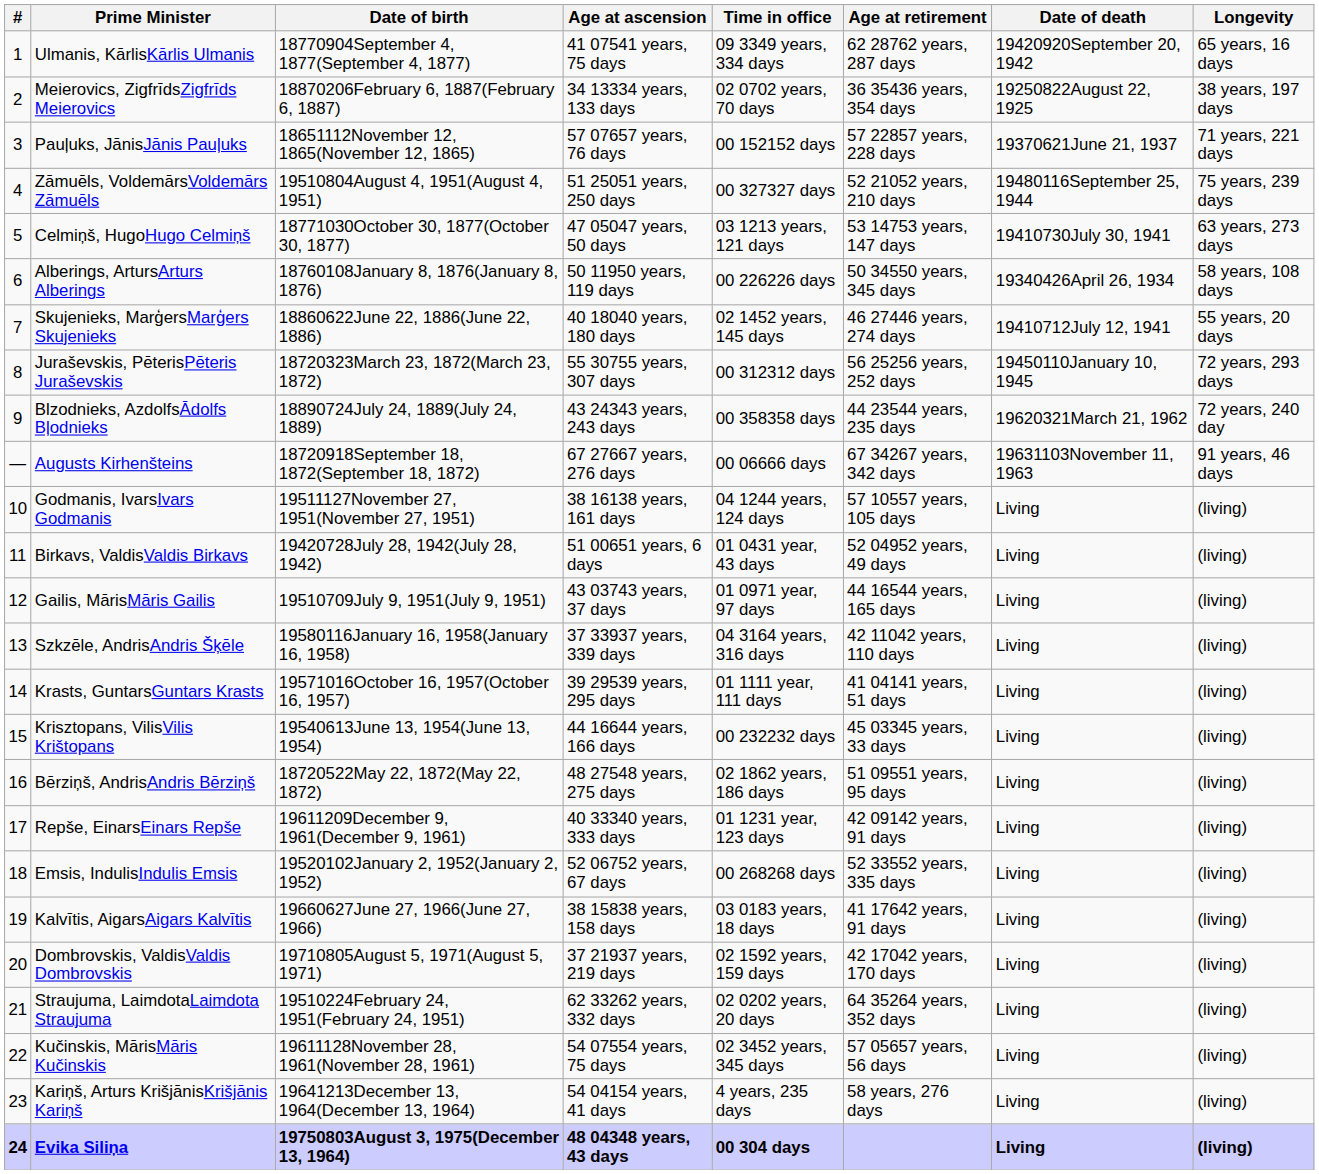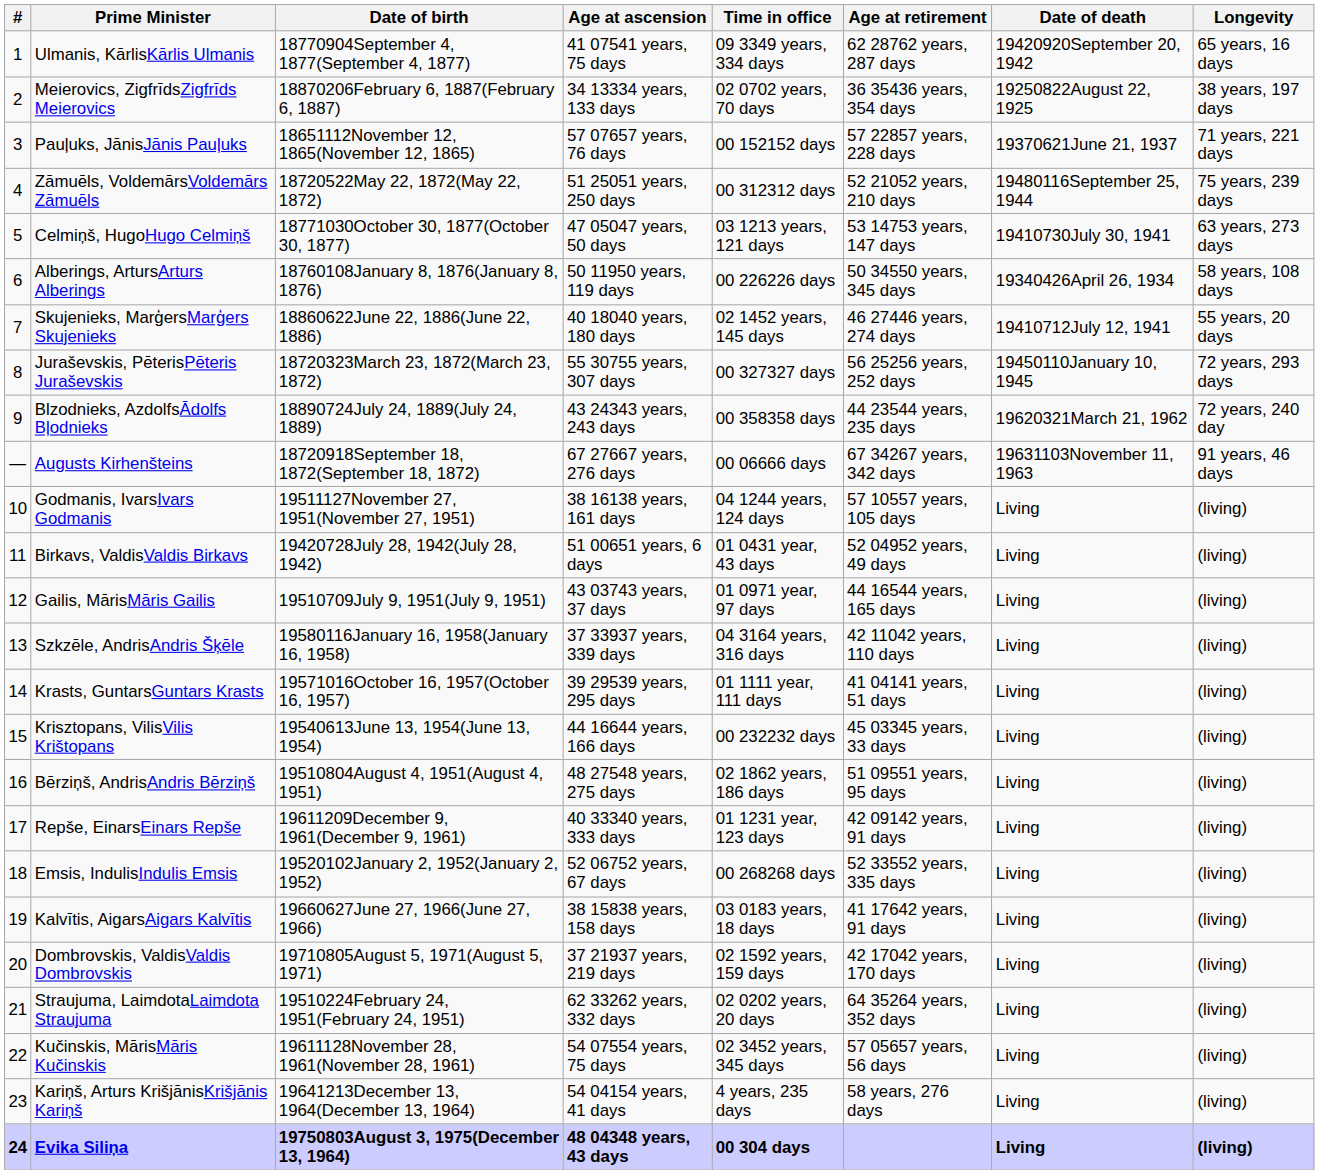 <table class="wikitable sortable">
 <tr>
 <th>#</th>
 <th>Prime Minister</th>
 <th>Date of birth</th>
 <th>Age at ascension<br></th>
 <th>Time in office<br></th>
 <th>Age at retirement<br></th>
 <th>Date of death</th>
 <th>Longevity</th>
 </tr>
 <tr>
 <td align="center">1</td>
 <td><span>Ulmanis, Kārlis</span><a href='#'>Kārlis Ulmanis</a></td>
 <td><span>18770904</span>September 4, 1877<span>(<span>September 4, 1877</span>)</span></td>
 <td><span>41 075</span>41 years, 75 days</td>
 <td><span>09 334</span>9 years, 334 days</td>
 <td><span>62 287</span>62 years, 287 days</td>
 <td><span>19420920</span>September 20, 1942</td>
 <td><span></span>65 years, 16 days</td>
 </tr>
 <tr>
 <td align="center">2</td>
 <td><span>Meierovics, Zigfrīds</span><a href='#'>Zigfrīds Meierovics</a></td>
 <td><span>18870206</span>February 6, 1887<span>(<span>February 6, 1887</span>)</span></td>
 <td><span>34 133</span>34 years, 133 days</td>
 <td><span>02 070</span>2 years, 70 days</td>
 <td><span>36 354</span>36 years, 354 days</td>
 <td><span>19250822</span>August 22, 1925</td>
 <td><span></span>38 years, 197 days</td>
 </tr>
 <tr>
 <td align="center">3</td>
 <td><span>Pauļuks, Jānis</span><a href='#'>Jānis Pauļuks</a></td>
 <td><span>18651112</span>November 12, 1865<span>(<span>November 12, 1865</span>)</span></td>
 <td><span>57 076</span>57 years, 76 days</td>
 <td><span>00 152</span>152 days</td>
 <td><span>57 228</span>57 years, 228 days</td>
 <td><span>19370621</span>June 21, 1937</td>
 <td><span></span>71 years, 221 days</td>
 </tr>
 <tr>
 <td align="center">4</td>
 <td><span>Zāmuēls, Voldemārs</span><a href='#'>Voldemārs Zāmuēls</a></td>
-<td><span>19510804</span>August 4, 1951<span>(<span>August 4, 1951</span>)</span></td>
+<td><span>18720522</span>May 22, 1872<span>(<span>May 22, 1872</span>)</span></td>
 <td><span>51 250</span>51 years, 250 days</td>
-<td><span>00 327</span>327 days</td>
+<td><span>00 312</span>312 days</td>
 <td><span>52 210</span>52 years, 210 days</td>
 <td><span>19480116</span>September 25, 1944</td>
 <td><span></span>75 years, 239 days</td>
 </tr>
 <tr>
 <td align="center">5</td>
 <td><span>Celmiņš, Hugo</span><a href='#'>Hugo Celmiņš</a></td>
 <td><span>18771030</span>October 30, 1877<span>(<span>October 30, 1877</span>)</span></td>
 <td><span>47 050</span>47 years, 50 days</td>
 <td><span>03 121</span>3 years, 121 days</td>
 <td><span>53 147</span>53 years, 147 days</td>
 <td><span>19410730</span>July 30, 1941</td>
 <td><span></span>63 years, 273 days</td>
 </tr>
 <tr>
 <td align="center">6</td>
 <td><span>Alberings, Arturs</span><a href='#'>Arturs Alberings</a></td>
 <td><span>18760108</span>January 8, 1876<span>(<span>January 8, 1876</span>)</span></td>
 <td><span>50 119</span>50 years, 119 days</td>
 <td><span>00 226</span>226 days</td>
 <td><span>50 345</span>50 years, 345 days</td>
 <td><span>19340426</span>April 26, 1934</td>
 <td><span></span>58 years, 108 days</td>
 </tr>
 <tr>
 <td align="center">7</td>
 <td><span>Skujenieks, Marģers</span><a href='#'>Marģers Skujenieks</a></td>
 <td><span>18860622</span>June 22, 1886<span>(<span>June 22, 1886</span>)</span></td>
 <td><span>40 180</span>40 years, 180 days</td>
 <td><span>02 145</span>2 years, 145 days</td>
 <td><span>46 274</span>46 years, 274 days</td>
 <td><span>19410712</span>July 12, 1941</td>
 <td><span></span>55 years, 20 days</td>
 </tr>
 <tr>
 <td align="center">8</td>
 <td><span>Juraševskis, Pēteris</span><a href='#'>Pēteris Juraševskis</a></td>
 <td><span>18720323</span>March 23, 1872<span>(<span>March 23, 1872</span>)</span></td>
 <td><span>55 307</span>55 years, 307 days</td>
-<td><span>00 312</span>312 days</td>
+<td><span>00 327</span>327 days</td>
 <td><span>56 252</span>56 years, 252 days</td>
 <td><span>19450110</span>January 10, 1945</td>
 <td><span></span>72 years, 293 days</td>
 </tr>
 <tr>
 <td align="center">9</td>
 <td><span>Blzodnieks, Azdolfs</span><a href='#'>Ādolfs Bļodnieks</a></td>
 <td><span>18890724</span>July 24, 1889<span>(<span>July 24, 1889</span>)</span></td>
 <td><span>43 243</span>43 years, 243 days</td>
 <td><span>00 358</span>358 days</td>
 <td><span>44 235</span>44 years, 235 days</td>
 <td><span>19620321</span>March 21, 1962</td>
 <td><span></span>72 years, 240 day</td>
 </tr>
 <tr>
 <td align="center">—</td>
 <td><a href='#'>Augusts Kirhenšteins</a> </td>
 <td><span>18720918</span>September 18, 1872<span>(<span>September 18, 1872</span>)</span></td>
 <td><span>67 276</span>67 years, 276 days</td>
 <td><span>00 066</span>66 days</td>
 <td><span>67 342</span>67 years, 342 days</td>
 <td><span>19631103</span>November 11, 1963</td>
 <td><span></span>91 years, 46 days</td>
 </tr>
 <tr>
 <td align="center">10</td>
 <td><span>Godmanis, Ivars</span><a href='#'>Ivars Godmanis</a></td>
 <td><span>19511127</span>November 27, 1951<span>(<span>November 27, 1951</span>)</span></td>
 <td><span>38 161</span>38 years, 161 days</td>
 <td><span>04 124</span>4 years, 124 days</td>
 <td><span>57 105</span>57 years, 105 days</td>
 <td>Living</td>
 <td><span></span> (living)</td>
 </tr>
 <tr>
 <td align="center">11</td>
 <td><span>Birkavs, Valdis</span><a href='#'>Valdis Birkavs</a></td>
 <td><span>19420728</span>July 28, 1942<span>(<span>July 28, 1942</span>)</span></td>
 <td><span>51 006</span>51 years, 6 days</td>
 <td><span>01 043</span>1 year, 43 days</td>
 <td><span>52 049</span>52 years, 49 days</td>
 <td>Living</td>
 <td><span></span> (living)</td>
 </tr>
 <tr>
 <td align="center">12</td>
 <td><span>Gailis, Māris</span><a href='#'>Māris Gailis</a></td>
 <td><span>19510709</span>July 9, 1951<span>(<span>July 9, 1951</span>)</span></td>
 <td><span>43 037</span>43 years, 37 days</td>
 <td><span>01 097</span>1 year, 97 days</td>
 <td><span>44 165</span>44 years, 165 days</td>
 <td>Living</td>
 <td><span></span> (living)</td>
 </tr>
 <tr>
 <td align="center">13</td>
 <td><span>Szkzēle, Andris</span><a href='#'>Andris Šķēle</a></td>
 <td><span>19580116</span>January 16, 1958<span>(<span>January 16, 1958</span>)</span></td>
 <td><span>37 339</span>37 years, 339 days</td>
 <td><span>04 316</span>4 years, 316 days</td>
 <td><span>42 110</span>42 years, 110 days</td>
 <td>Living</td>
 <td><span></span> (living)</td>
 </tr>
 <tr>
 <td align="center">14</td>
 <td><span>Krasts, Guntars</span><a href='#'>Guntars Krasts</a></td>
 <td><span>19571016</span>October 16, 1957<span>(<span>October 16, 1957</span>)</span></td>
 <td><span>39 295</span>39 years, 295 days</td>
 <td><span>01 111</span>1 year, 111 days</td>
 <td><span>41 041</span>41 years, 51 days</td>
 <td>Living</td>
 <td><span></span> (living)</td>
 </tr>
 <tr>
 <td align="center">15</td>
 <td><span>Krisztopans, Vilis</span><a href='#'>Vilis Krištopans</a></td>
 <td><span>19540613</span>June 13, 1954<span>(<span>June 13, 1954</span>)</span></td>
 <td><span>44 166</span>44 years, 166 days</td>
 <td><span>00 232</span>232 days</td>
 <td><span>45 033</span>45 years, 33 days</td>
 <td>Living</td>
 <td><span></span> (living)</td>
 </tr>
 <tr>
 <td align="center">16</td>
 <td><span>Bērziņš, Andris</span><a href='#'>Andris Bērziņš</a></td>
-<td><span>18720522</span>May 22, 1872<span>(<span>May 22, 1872</span>)</span></td>
+<td><span>19510804</span>August 4, 1951<span>(<span>August 4, 1951</span>)</span></td>
 <td><span>48 275</span>48 years, 275 days</td>
 <td><span>02 186</span>2 years, 186 days</td>
 <td><span>51 095</span>51 years, 95 days</td>
 <td>Living</td>
 <td><span></span> (living)</td>
 </tr>
 <tr>
 <td align="center">17</td>
 <td><span>Repše, Einars</span><a href='#'>Einars Repše</a></td>
 <td><span>19611209</span>December 9, 1961<span>(<span>December 9, 1961</span>)</span></td>
 <td><span>40 333</span>40 years, 333 days</td>
 <td><span>01 123</span>1 year, 123 days</td>
 <td><span>42 091</span>42 years, 91 days</td>
 <td>Living</td>
 <td><span></span> (living)</td>
 </tr>
 <tr>
 <td align="center">18</td>
 <td><span>Emsis, Indulis</span><a href='#'>Indulis Emsis</a></td>
 <td><span>19520102</span>January 2, 1952<span>(<span>January 2, 1952</span>)</span></td>
 <td><span>52 067</span>52 years, 67 days</td>
 <td><span>00 268</span>268 days</td>
 <td><span>52 335</span>52 years, 335 days</td>
 <td>Living</td>
 <td><span></span> (living)</td>
 </tr>
 <tr>
 <td align="center">19</td>
 <td><span>Kalvītis, Aigars</span><a href='#'>Aigars Kalvītis</a></td>
 <td><span>19660627</span>June 27, 1966<span>(<span>June 27, 1966</span>)</span></td>
 <td><span>38 158</span>38 years, 158 days</td>
 <td><span>03 018</span>3 years, 18 days</td>
 <td><span>41 176</span>42 years, 91 days</td>
 <td>Living</td>
 <td><span></span> (living)</td>
 </tr>
 <tr>
 <td align="center">20</td>
 <td><span>Dombrovskis, Valdis</span><a href='#'>Valdis Dombrovskis</a></td>
 <td><span>19710805</span>August 5, 1971<span>(<span>August 5, 1971</span>)</span></td>
 <td><span>37 219</span>37 years, 219 days</td>
 <td><span>02 159</span>2 years, 159 days</td>
 <td><span>42 170</span>42 years, 170 days</td>
 <td>Living</td>
 <td><span></span> (living)</td>
 </tr>
 <tr>
 <td align="center">21</td>
 <td><span>Straujuma, Laimdota</span><a href='#'>Laimdota Straujuma</a></td>
 <td><span>19510224</span>February 24, 1951<span>(<span>February 24, 1951</span>)</span></td>
 <td><span>62 332</span>62 years, 332 days</td>
 <td><span>02 020</span>2 years, 20 days</td>
 <td><span>64 352</span>64 years, 352 days</td>
 <td>Living</td>
 <td><span></span> (living)</td>
 </tr>
 <tr>
 <td align="center">22</td>
 <td><span>Kučinskis, Māris</span><a href='#'>Māris Kučinskis</a></td>
 <td><span>19611128</span>November 28, 1961<span>(<span>November 28, 1961</span>)</span></td>
 <td><span>54 075</span>54 years, 75 days</td>
 <td><span>02 345</span>2 years, 345 days</td>
 <td><span>57 056</span>57 years, 56 days</td>
 <td>Living</td>
 <td><span></span> (living)</td>
 </tr>
 <tr>
 <td align="center">23</td>
 <td><span>Kariņš, Arturs Krišjānis</span><a href='#'>Krišjānis Kariņš</a></td>
 <td><span>19641213</span>December 13, 1964<span>(<span>December 13, 1964</span>)</span></td>
 <td><span>54 041</span>54 years, 41 days</td>
 <td>4 years, 235 days</td>
 <td>58 years, 276 days</td>
 <td>Living</td>
 <td><span></span> (living)</td>
 </tr>
 <tr bgcolor="ccccff" style="font-weight:bold">
 <td>24</td>
 <td><a href='#'>Evika Siliņa</a></td>
 <td><span>19750803</span>August 3, 1975<span>(<span>December 13, 1964</span>)</span></td>
 <td><span>48 043</span>48 years, 43 days</td>
 <td><span>00 304</span> days</td>
 <td></td>
 <td>Living</td>
 <td><span></span> (living)</td>
 </tr>
 </table>
